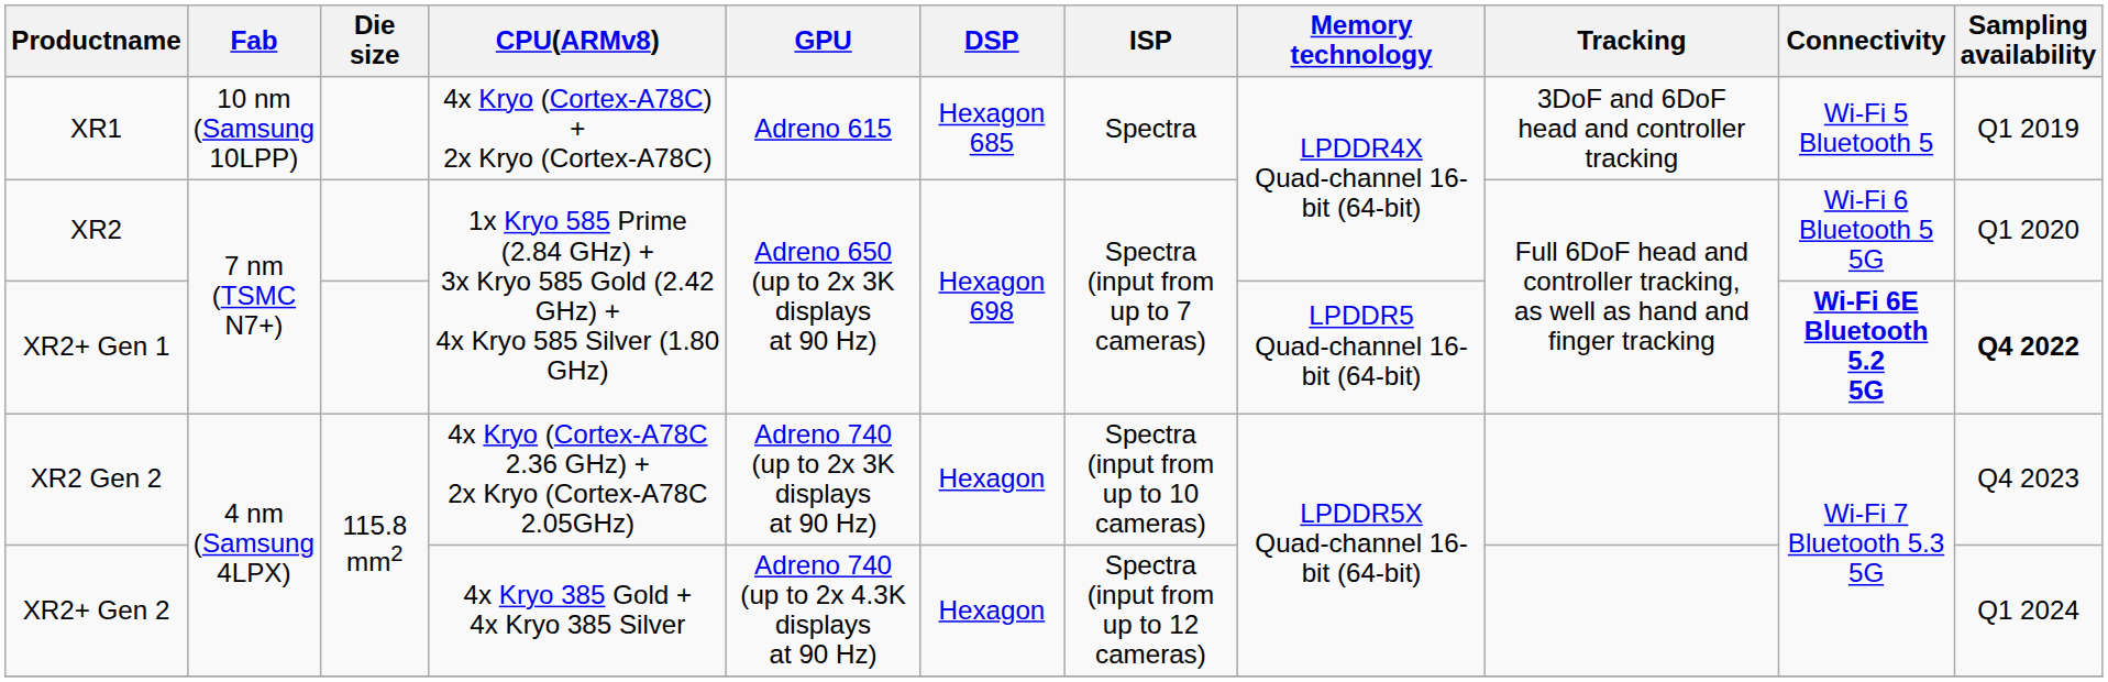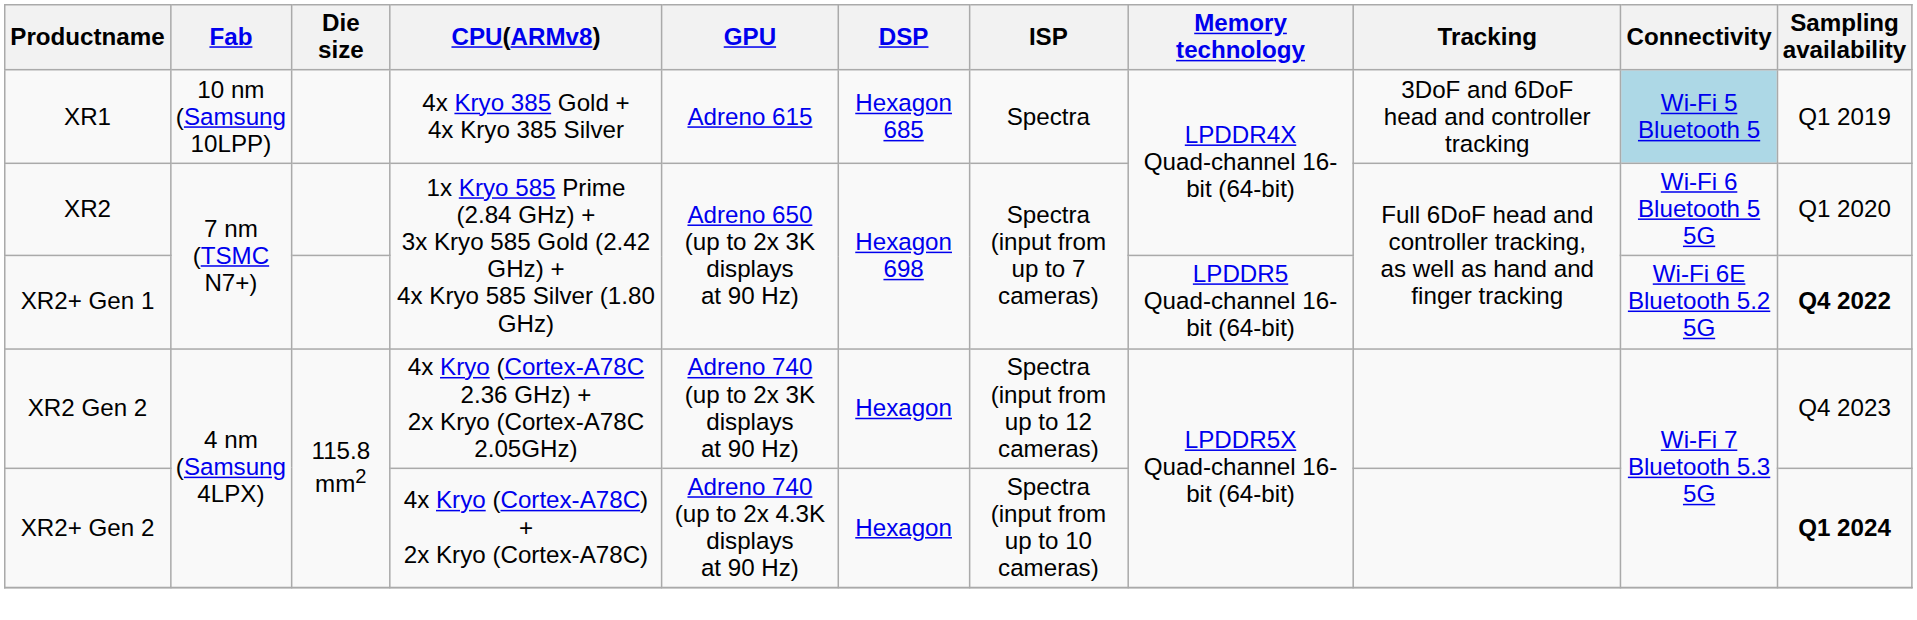 <table class="wikitable" style="width:100%; text-align:center">
 <tr>
 <th>Productname</th>
 <th><a href='#'>Fab</a></th>
 <th>Die<br>size</th>
 <th><a href='#'>CPU</a>(<a href='#'>ARMv8</a>)</th>
 <th><a href='#'>GPU</a></th>
 <th><a href='#'>DSP</a></th>
 <th>ISP</th>
 <th><a href='#'>Memory<br>technology</a></th>
 <th>Tracking</th>
 <th>Connectivity</th>
 <th>Sampling<br>availability</th>
 </tr>
 <tr>
 <td>XR1</td>
 <td>10 nm <br>(<a href='#'>Samsung</a> <br>10LPP)</td>
 <td></td>
-<td>4x <a href='#'>Kryo</a> (<a href='#'>Cortex-A78C</a>) +<br>2x Kryo (Cortex-A78C)</td>
+<td>4x <a href='#'>Kryo 385</a> Gold +<br>4x Kryo 385 Silver</td>
 <td><a href='#'>Adreno 615</a></td>
 <td><a href='#'>Hexagon 685</a></td>
 <td>Spectra</td>
 <td rowspan=2><a href='#'>LPDDR4X</a><br>Quad-channel 16-bit (64-bit)</td>
 <td>3DoF and 6DoF<br>head and controller tracking</td>
-<td><a href='#'>Wi-Fi 5</a><br><a href='#'>Bluetooth 5</a></td>
+<td style="background: lightblue;"><a href='#'>Wi-Fi 5</a><br><a href='#'>Bluetooth 5</a></td>
 <td>Q1 2019</td>
 </tr>
 <tr>
 <td>XR2</td>
 <td rowspan=2>7 nm <br>(<a href='#'>TSMC</a> <br>N7+)</td>
 <td></td>
 <td rowspan=2>1x <a href='#'>Kryo 585</a> Prime (2.84 GHz) +<br>3x Kryo 585 Gold (2.42 GHz) +<br>4x Kryo 585 Silver (1.80 GHz)</td>
 <td rowspan=2><a href='#'>Adreno 650</a><br>(up to 2x 3K displays<br>at 90 Hz)</td>
 <td rowspan=2><a href='#'>Hexagon 698</a></td>
 <td rowspan=2>Spectra<br>(input from<br>up to 7 cameras)</td>
 <td rowspan=2>Full 6DoF head and controller tracking,<br>as well as hand and finger tracking</td>
 <td><a href='#'>Wi-Fi 6</a><br><a href='#'>Bluetooth 5</a><br><a href='#'>5G</a></td>
 <td>Q1 2020</td>
 </tr>
 <tr>
 <td>XR2+ Gen 1</td>
 <td></td>
 <td><a href='#'>LPDDR5</a><br>Quad-channel 16-bit (64-bit)</td>
-<td><strong><a href='#'>Wi-Fi 6E</a> <br><a href='#'>Bluetooth 5.2</a> <br><a href='#'>5G</a></strong></td>
+<td><a href='#'>Wi-Fi 6E</a> <br><a href='#'>Bluetooth 5.2</a> <br><a href='#'>5G</a></td>
 <td><strong>Q4 2022</strong></td>
 </tr>
 <tr>
 <td>XR2 Gen 2</td>
 <td rowspan=2>4 nm <br>(<a href='#'>Samsung</a><br>4LPX)</td>
 <td rowspan=2>115.8 mm<sup>2</sup></td>
 <td>4x <a href='#'>Kryo</a> (<a href='#'>Cortex-A78C</a> 2.36 GHz) +<br>2x Kryo (Cortex-A78C 2.05GHz)</td>
 <td><a href='#'>Adreno 740</a><br>(up to 2x 3K displays<br>at 90 Hz)</td>
 <td><a href='#'>Hexagon</a></td>
-<td>Spectra <br>(input from<br>up to 10 cameras)</td>
+<td>Spectra <br>(input from<br>up to 12 cameras)</td>
 <td rowspan=2><a href='#'>LPDDR5X</a><br>Quad-channel 16-bit (64-bit)</td>
 <td></td>
 <td rowspan=2><a href='#'>Wi-Fi 7</a> <br><a href='#'>Bluetooth 5.3</a> <br><a href='#'>5G</a></td>
 <td>Q4 2023</td>
 </tr>
 <tr>
 <td>XR2+ Gen 2</td>
-<td>4x <a href='#'>Kryo 385</a> Gold +<br>4x Kryo 385 Silver</td>
+<td>4x <a href='#'>Kryo</a> (<a href='#'>Cortex-A78C</a>) +<br>2x Kryo (Cortex-A78C)</td>
 <td><a href='#'>Adreno 740</a><br>(up to 2x 4.3K displays<br>at 90 Hz)</td>
 <td><a href='#'>Hexagon</a></td>
-<td>Spectra <br>(input from<br>up to 12 cameras)</td>
+<td>Spectra <br>(input from<br>up to 10 cameras)</td>
 <td></td>
-<td>Q1 2024</td>
+<td><strong>Q1 2024</strong></td>
 </tr>
 <tr>
 </tr>
 </table>
